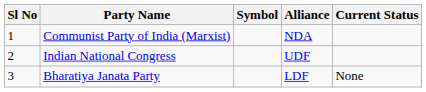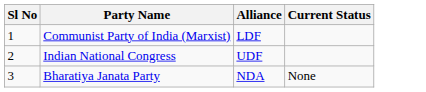 <table class="wikitable">
 <tr>
 <th>Sl No</th>
 <th>Party Name</th>
-<th>Symbol</th>
 <th>Alliance</th>
 <th>Current Status</th>
 </tr>
 <tr>
 <td>1</td>
 <td><a href='#'>Communist Party of India (Marxist)</a></td>
-<td></td>
-<td><a href='#'>NDA</a></td>
+<td><a href='#'>LDF</a></td>
 <td></td>
 </tr>
 <tr>
 <td>2</td>
 <td><a href='#'>Indian National Congress</a></td>
-<td></td>
 <td><a href='#'>UDF</a></td>
 <td></td>
 </tr>
 <tr>
 <td>3</td>
 <td><a href='#'>Bharatiya Janata Party</a></td>
-<td></td>
-<td><a href='#'>LDF</a></td>
+<td><a href='#'>NDA</a></td>
 <td>None</td>
 </tr>
 </table>
